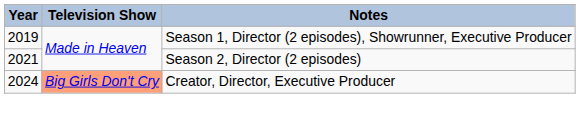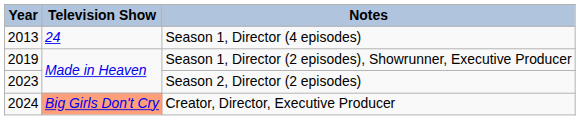 <table class="wikitable sortable">
 <tr style="text-align:center;">
 <th style="background:#B0C4DE;">Year</th>
 <th style="background:#B0C4DE;">Television Show</th>
 <th style="background:#B0C4DE;">Notes</th>
 </tr>
 <tr>
+<td>2013</td>
+<td><em><a href='#'>24</a></em></td>
+<td>Season 1, Director (4 episodes)</td>
+</tr>
+<tr>
 <td>2019</td>
 <td rowspan="2"><em><a href='#'>Made in Heaven</a></em></td>
 <td>Season 1, Director (2 episodes), Showrunner, Executive Producer</td>
 </tr>
 <tr>
-<td>2021</td>
+<td>2023</td>
 <td>Season 2, Director (2 episodes)</td>
 </tr>
 <tr>
 <td>2024</td>
 <td style="background: lightsalmon;"><em><a href='#'>Big Girls Don't Cry</a></em></td>
 <td>Creator, Director, Executive Producer</td>
 </tr>
 </table>
